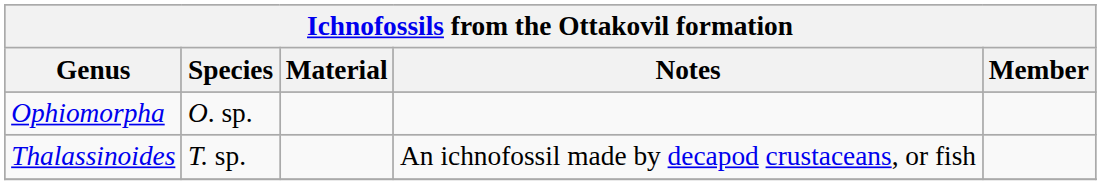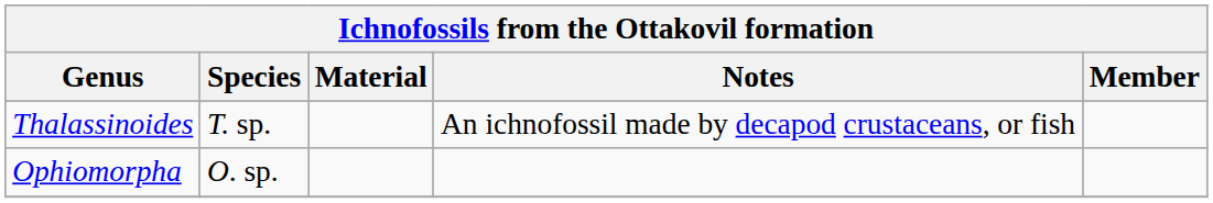 <table class="wikitable" align="center">
 <tr>
 <th colspan="5" align="center"><strong><a href='#'>Ichnofossils</a> from the Ottakovil formation</strong></th>
 </tr>
 <tr>
 <th>Genus</th>
 <th>Species</th>
 <th>Material</th>
 <th>Notes</th>
 <th>Member</th>
 </tr>
 <tr>
+<td><em><a href='#'>Thalassinoides</a></em></td>
+<td><em>T.</em> sp.</td>
+<td></td>
+<td>An ichnofossil made by <a href='#'>decapod</a> <a href='#'>crustaceans</a>, or fish</td>
+<td></td>
+</tr>
+<tr>
 <td><em><a href='#'>Ophiomorpha</a></em></td>
 <td><em>O</em>. sp.</td>
 <td></td>
 <td></td>
 <td></td>
 </tr>
 <tr>
-<td><em><a href='#'>Thalassinoides</a></em></td>
-<td><em>T.</em> sp.</td>
-<td></td>
-<td>An ichnofossil made by <a href='#'>decapod</a> <a href='#'>crustaceans</a>, or fish</td>
-<td></td>
-</tr>
-<tr>
 </tr>
 </table>
